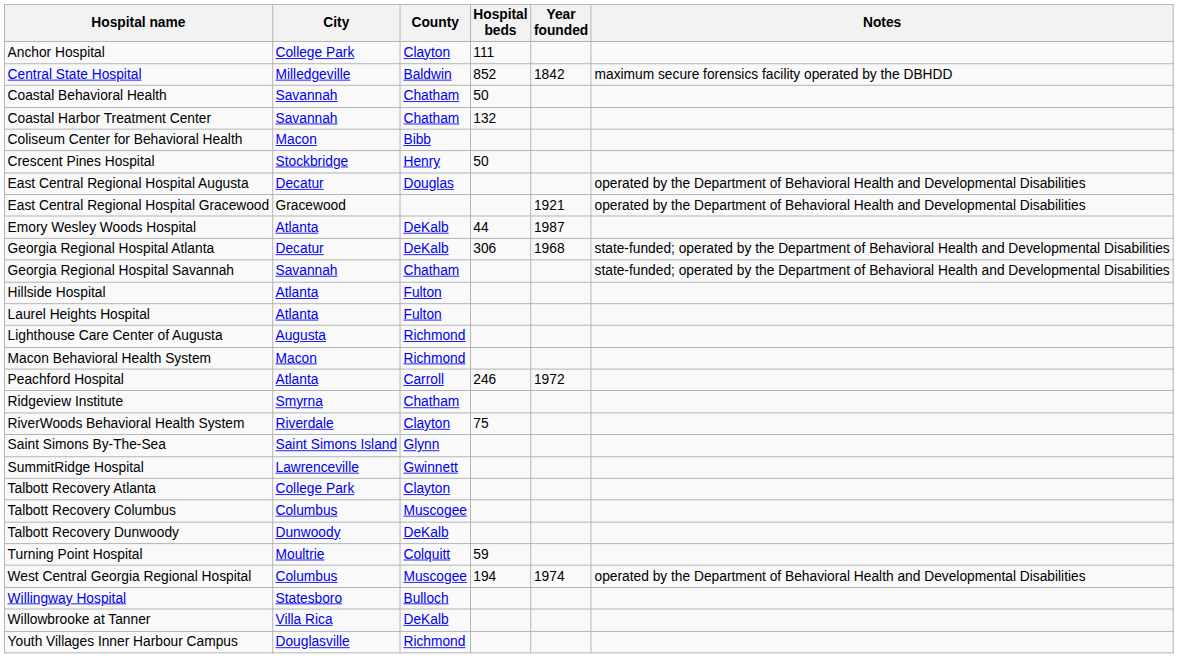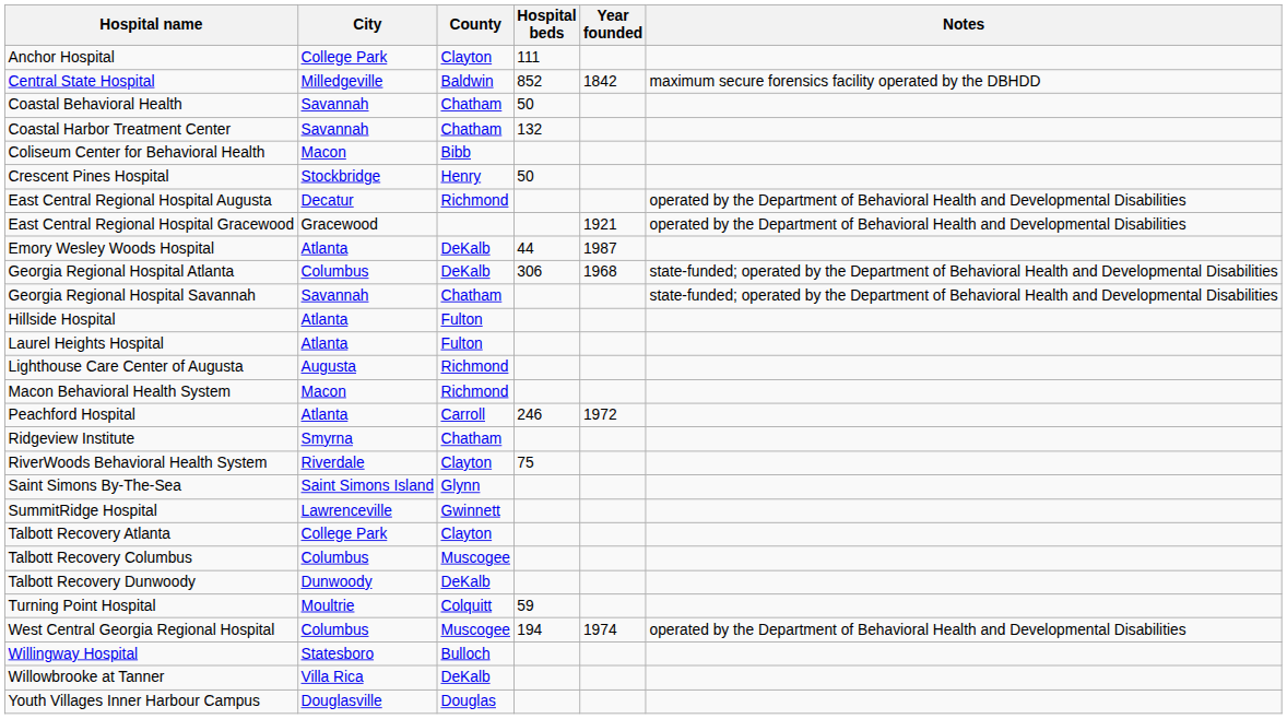 <table class="wikitable sortable">
 <tr>
 <th>Hospital name</th>
 <th>City</th>
 <th>County</th>
 <th>Hospital<br>beds</th>
 <th>Year<br>founded</th>
 <th>Notes</th>
 </tr>
 <tr>
 <td>Anchor Hospital</td>
 <td><a href='#'>College Park</a></td>
 <td><a href='#'>Clayton</a></td>
 <td>111</td>
 <td></td>
 <td></td>
 </tr>
 <tr>
 <td><a href='#'>Central State Hospital</a></td>
 <td><a href='#'>Milledgeville</a></td>
 <td><a href='#'>Baldwin</a></td>
 <td>852</td>
 <td>1842</td>
 <td>maximum secure forensics facility operated by the DBHDD</td>
 </tr>
 <tr>
 <td>Coastal Behavioral Health</td>
 <td><a href='#'>Savannah</a></td>
 <td><a href='#'>Chatham</a></td>
 <td>50</td>
 <td></td>
 <td></td>
 </tr>
 <tr>
 <td>Coastal Harbor Treatment Center</td>
 <td><a href='#'>Savannah</a></td>
 <td><a href='#'>Chatham</a></td>
 <td>132</td>
 <td></td>
 <td></td>
 </tr>
 <tr>
 <td>Coliseum Center for Behavioral Health</td>
 <td><a href='#'>Macon</a></td>
 <td><a href='#'>Bibb</a></td>
 <td></td>
 <td></td>
 <td></td>
 </tr>
 <tr>
 <td>Crescent Pines Hospital</td>
 <td><a href='#'>Stockbridge</a></td>
 <td><a href='#'>Henry</a></td>
 <td>50</td>
 <td></td>
 <td></td>
 </tr>
 <tr>
 <td>East Central Regional Hospital Augusta</td>
 <td><a href='#'>Decatur</a></td>
-<td><a href='#'>Douglas</a></td>
+<td><a href='#'>Richmond</a></td>
 <td></td>
 <td></td>
 <td>operated by the Department of Behavioral Health and Developmental Disabilities</td>
 </tr>
 <tr>
 <td>East Central Regional Hospital Gracewood</td>
 <td>Gracewood</td>
 <td></td>
 <td></td>
 <td>1921</td>
 <td>operated by the Department of Behavioral Health and Developmental Disabilities</td>
 </tr>
 <tr>
 <td>Emory Wesley Woods Hospital</td>
 <td><a href='#'>Atlanta</a></td>
 <td><a href='#'>DeKalb</a></td>
 <td>44</td>
 <td>1987</td>
 <td></td>
 </tr>
 <tr>
 <td>Georgia Regional Hospital Atlanta</td>
-<td><a href='#'>Decatur</a></td>
+<td><a href='#'>Columbus</a></td>
 <td><a href='#'>DeKalb</a></td>
 <td>306</td>
 <td>1968</td>
 <td>state-funded; operated by the Department of Behavioral Health and Developmental Disabilities</td>
 </tr>
 <tr>
 <td>Georgia Regional Hospital Savannah</td>
 <td><a href='#'>Savannah</a></td>
 <td><a href='#'>Chatham</a></td>
 <td></td>
 <td></td>
 <td>state-funded; operated by the Department of Behavioral Health and Developmental Disabilities</td>
 </tr>
 <tr>
 <td>Hillside Hospital</td>
 <td><a href='#'>Atlanta</a></td>
 <td><a href='#'>Fulton</a></td>
 <td></td>
 <td></td>
 <td></td>
 </tr>
 <tr Houston Medical Center || >
 <td>Laurel Heights Hospital</td>
 <td><a href='#'>Atlanta</a></td>
 <td><a href='#'>Fulton</a></td>
 <td></td>
 <td></td>
 <td></td>
 </tr>
 <tr>
 <td>Lighthouse Care Center of Augusta</td>
 <td><a href='#'>Augusta</a></td>
 <td><a href='#'>Richmond</a></td>
 <td></td>
 <td></td>
 <td></td>
 </tr>
 <tr>
 <td>Macon Behavioral Health System</td>
 <td><a href='#'>Macon</a></td>
 <td><a href='#'>Richmond</a></td>
 <td></td>
 <td></td>
 <td></td>
 </tr>
 <tr>
 <td>Peachford Hospital</td>
 <td><a href='#'>Atlanta</a></td>
 <td><a href='#'>Carroll</a></td>
 <td>246</td>
 <td>1972</td>
 <td></td>
 </tr>
 <tr>
 <td>Ridgeview Institute</td>
 <td><a href='#'>Smyrna</a></td>
 <td><a href='#'>Chatham</a></td>
 <td></td>
 <td></td>
 <td></td>
 </tr>
 <tr>
 <td>RiverWoods Behavioral Health System</td>
 <td><a href='#'>Riverdale</a></td>
 <td><a href='#'>Clayton</a></td>
 <td>75</td>
 <td></td>
 <td></td>
 </tr>
 <tr>
 <td>Saint Simons By-The-Sea</td>
 <td><a href='#'>Saint Simons Island</a></td>
 <td><a href='#'>Glynn</a></td>
 <td></td>
 <td></td>
 <td></td>
 </tr>
 <tr>
 <td>SummitRidge Hospital</td>
 <td><a href='#'>Lawrenceville</a></td>
 <td><a href='#'>Gwinnett</a></td>
 <td></td>
 <td></td>
 <td></td>
 </tr>
 <tr>
 <td>Talbott Recovery Atlanta</td>
 <td><a href='#'>College Park</a></td>
 <td><a href='#'>Clayton</a></td>
 <td></td>
 <td></td>
 <td></td>
 </tr>
 <tr>
 <td>Talbott Recovery Columbus</td>
 <td><a href='#'>Columbus</a></td>
 <td><a href='#'>Muscogee</a></td>
 <td></td>
 <td></td>
 <td></td>
 </tr>
 <tr>
 <td>Talbott Recovery Dunwoody</td>
 <td><a href='#'>Dunwoody</a></td>
 <td><a href='#'>DeKalb</a></td>
 <td></td>
 <td></td>
 <td></td>
 </tr>
 <tr>
 <td>Turning Point Hospital</td>
 <td><a href='#'>Moultrie</a></td>
 <td><a href='#'>Colquitt</a></td>
 <td>59</td>
 <td></td>
 <td></td>
 </tr>
 <tr>
 <td>West Central Georgia Regional Hospital</td>
 <td><a href='#'>Columbus</a></td>
 <td><a href='#'>Muscogee</a></td>
 <td>194</td>
 <td>1974</td>
 <td>operated by the Department of Behavioral Health and Developmental Disabilities</td>
 </tr>
 <tr>
 <td><a href='#'>Willingway Hospital</a></td>
 <td><a href='#'>Statesboro</a></td>
 <td><a href='#'>Bulloch</a></td>
 <td></td>
 <td></td>
 <td></td>
 </tr>
 <tr>
 <td>Willowbrooke at Tanner</td>
 <td><a href='#'>Villa Rica</a></td>
 <td><a href='#'>DeKalb</a></td>
 <td></td>
 <td></td>
 <td></td>
 </tr>
 <tr>
 <td>Youth Villages Inner Harbour Campus</td>
 <td><a href='#'>Douglasville</a></td>
-<td><a href='#'>Richmond</a></td>
+<td><a href='#'>Douglas</a></td>
 <td></td>
 <td></td>
 <td></td>
 </tr>
 </table>
